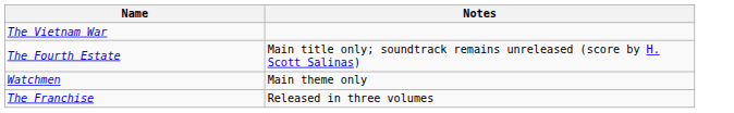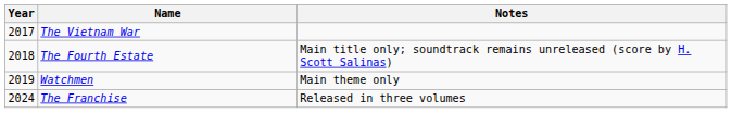 <table class="wikitable">
 <tr>
+<th width="33">Year</th>
 <th width="300">Name</th>
 <th width="500">Notes</th>
 </tr>
 <tr>
+<td align="center">2017</td>
 <td><em><a href='#'>The Vietnam War</a></em></td>
 <td></td>
 </tr>
 <tr>
+<td align="center">2018</td>
 <td><em><a href='#'>The Fourth Estate</a></em></td>
 <td>Main title only; soundtrack remains unreleased (score by <a href='#'>H. Scott Salinas</a>)</td>
 </tr>
 <tr>
+<td align="center">2019</td>
 <td><em><a href='#'>Watchmen</a></em></td>
 <td>Main theme only</td>
 </tr>
 <tr>
+<td align="center">2024</td>
 <td><em><a href='#'>The Franchise</a></em></td>
 <td>Released in three volumes</td>
 </tr>
 </table>
